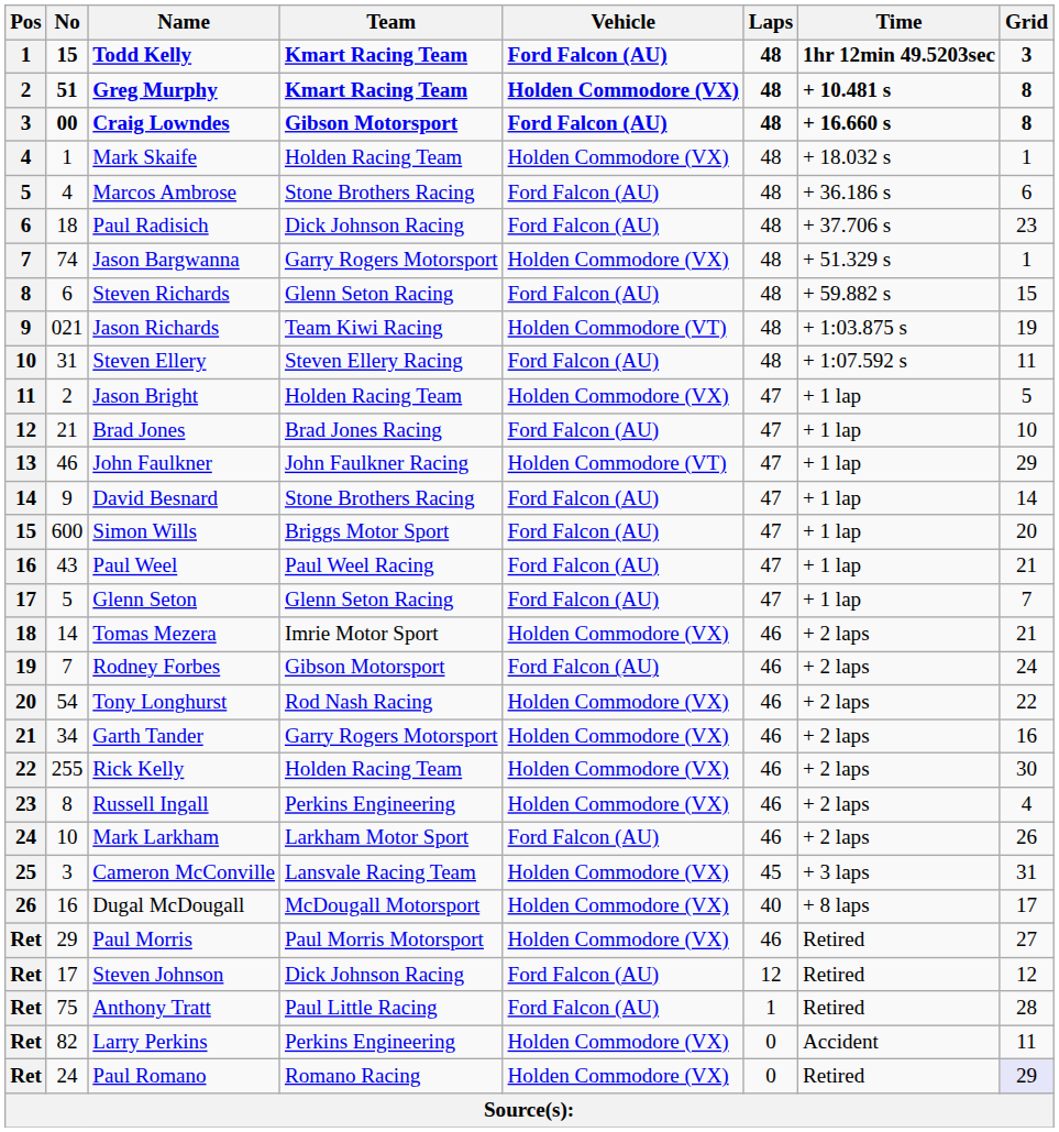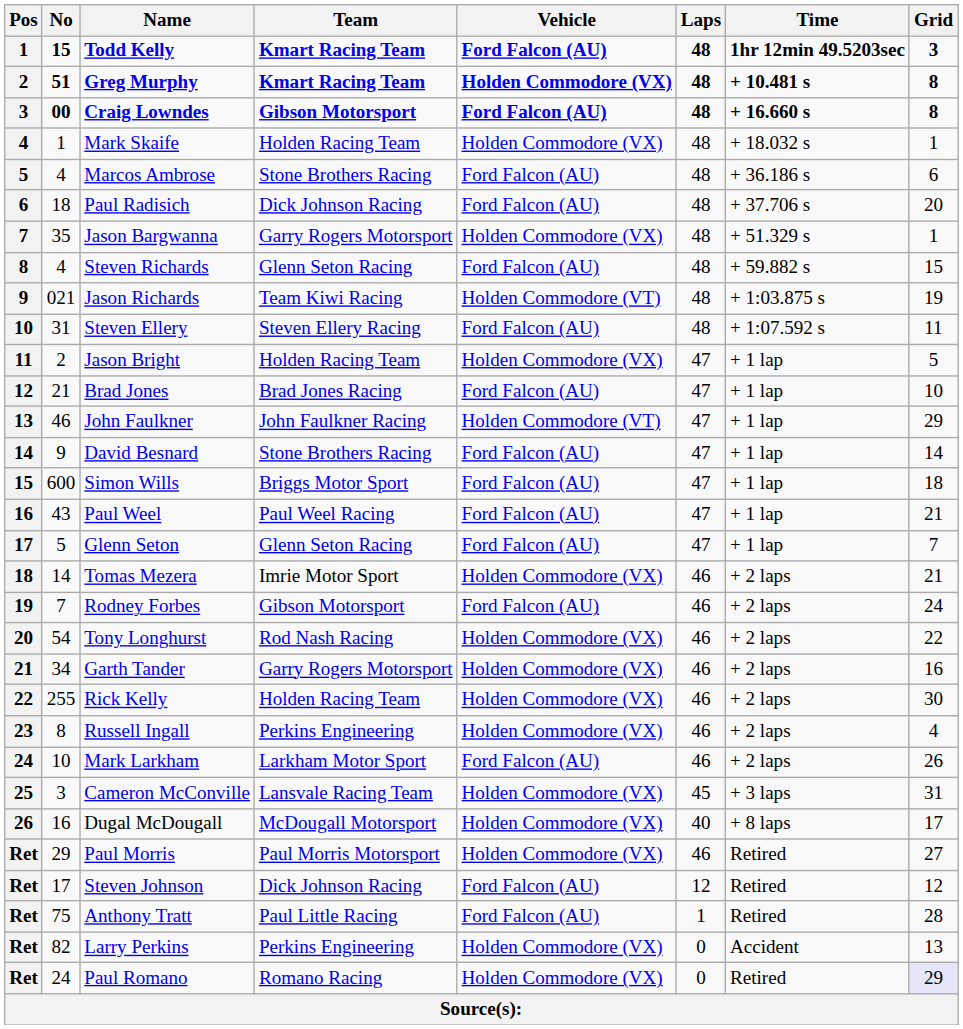 <table class="wikitable" style="font-size: 87%;">
 <tr>
 <th>Pos</th>
 <th>No</th>
 <th>Name</th>
 <th>Team</th>
 <th>Vehicle</th>
 <th>Laps</th>
 <th>Time</th>
 <th>Grid</th>
 </tr>
 <tr>
 <th>1</th>
 <td align=center><strong>15</strong></td>
 <td> <strong><a href='#'>Todd Kelly</a></strong></td>
 <td><strong><a href='#'>Kmart Racing Team</a></strong></td>
 <td><strong><a href='#'>Ford Falcon (AU)</a></strong></td>
 <td align=center><strong>48</strong></td>
 <td><strong>1hr 12min 49.5203sec</strong></td>
 <td align=center><strong>3</strong></td>
 </tr>
 <tr>
 <th>2</th>
 <td align=center><strong>51</strong></td>
 <td> <strong><a href='#'>Greg Murphy</a></strong></td>
 <td><strong><a href='#'>Kmart Racing Team</a></strong></td>
 <td><strong><a href='#'>Holden Commodore (VX)</a></strong></td>
 <td align=center><strong>48</strong></td>
 <td><strong>+ 10.481 s</strong></td>
 <td align=center><strong>8</strong></td>
 </tr>
 <tr>
 <th>3</th>
 <td align=center><strong>00</strong></td>
 <td> <strong><a href='#'>Craig Lowndes</a></strong></td>
 <td><strong><a href='#'>Gibson Motorsport</a></strong></td>
 <td><strong><a href='#'>Ford Falcon (AU)</a></strong></td>
 <td align=center><strong>48</strong></td>
 <td><strong>+ 16.660 s</strong></td>
 <td align=center><strong>8</strong></td>
 </tr>
 <tr>
 <th>4</th>
 <td align=center>1</td>
 <td> <a href='#'>Mark Skaife</a></td>
 <td><a href='#'>Holden Racing Team</a></td>
 <td><a href='#'>Holden Commodore (VX)</a></td>
 <td align=center>48</td>
 <td>+ 18.032 s</td>
 <td align=center>1</td>
 </tr>
 <tr>
 <th>5</th>
 <td align=center>4</td>
 <td> <a href='#'>Marcos Ambrose</a></td>
 <td><a href='#'>Stone Brothers Racing</a></td>
 <td><a href='#'>Ford Falcon (AU)</a></td>
 <td align=center>48</td>
 <td>+ 36.186 s</td>
 <td align=center>6</td>
 </tr>
 <tr>
 <th>6</th>
 <td align=center>18</td>
 <td> <a href='#'>Paul Radisich</a></td>
 <td><a href='#'>Dick Johnson Racing</a></td>
 <td><a href='#'>Ford Falcon (AU)</a></td>
 <td align=center>48</td>
 <td>+ 37.706 s</td>
-<td align=center>23</td>
+<td align=center>20</td>
 </tr>
 <tr>
 <th>7</th>
-<td align=center>74</td>
+<td align=center>35</td>
 <td> <a href='#'>Jason Bargwanna</a></td>
 <td><a href='#'>Garry Rogers Motorsport</a></td>
 <td><a href='#'>Holden Commodore (VX)</a></td>
 <td align=center>48</td>
 <td>+ 51.329 s</td>
 <td align=center>1</td>
 </tr>
 <tr>
 <th>8</th>
-<td align=center>6</td>
+<td align=center>4</td>
 <td> <a href='#'>Steven Richards</a></td>
 <td><a href='#'>Glenn Seton Racing</a></td>
 <td><a href='#'>Ford Falcon (AU)</a></td>
 <td align=center>48</td>
 <td>+ 59.882 s</td>
 <td align=center>15</td>
 </tr>
 <tr>
 <th>9</th>
 <td align=center>021</td>
 <td> <a href='#'>Jason Richards</a></td>
 <td><a href='#'>Team Kiwi Racing</a></td>
 <td><a href='#'>Holden Commodore (VT)</a></td>
 <td align=center>48</td>
 <td>+ 1:03.875 s</td>
 <td align=center>19</td>
 </tr>
 <tr>
 <th>10</th>
 <td align=center>31</td>
 <td> <a href='#'>Steven Ellery</a></td>
 <td><a href='#'>Steven Ellery Racing</a></td>
 <td><a href='#'>Ford Falcon (AU)</a></td>
 <td align=center>48</td>
 <td>+ 1:07.592 s</td>
 <td align=center>11</td>
 </tr>
 <tr>
 <th>11</th>
 <td align=center>2</td>
 <td> <a href='#'>Jason Bright</a></td>
 <td><a href='#'>Holden Racing Team</a></td>
 <td><a href='#'>Holden Commodore (VX)</a></td>
 <td align=center>47</td>
 <td>+ 1 lap</td>
 <td align=center>5</td>
 </tr>
 <tr>
 <th>12</th>
 <td align=center>21</td>
 <td> <a href='#'>Brad Jones</a></td>
 <td><a href='#'>Brad Jones Racing</a></td>
 <td><a href='#'>Ford Falcon (AU)</a></td>
 <td align=center>47</td>
 <td>+ 1 lap</td>
 <td align=center>10</td>
 </tr>
 <tr>
 <th>13</th>
 <td align=center>46</td>
 <td> <a href='#'>John Faulkner</a></td>
 <td><a href='#'>John Faulkner Racing</a></td>
 <td><a href='#'>Holden Commodore (VT)</a></td>
 <td align=center>47</td>
 <td>+ 1 lap</td>
 <td align=center>29</td>
 </tr>
 <tr>
 <th>14</th>
 <td align=center>9</td>
 <td> <a href='#'>David Besnard</a></td>
 <td><a href='#'>Stone Brothers Racing</a></td>
 <td><a href='#'>Ford Falcon (AU)</a></td>
 <td align=center>47</td>
 <td>+ 1 lap</td>
 <td align=center>14</td>
 </tr>
 <tr>
 <th>15</th>
 <td align=center>600</td>
 <td> <a href='#'>Simon Wills</a></td>
 <td><a href='#'>Briggs Motor Sport</a></td>
 <td><a href='#'>Ford Falcon (AU)</a></td>
 <td align=center>47</td>
 <td>+ 1 lap</td>
-<td align=center>20</td>
+<td align=center>18</td>
 </tr>
 <tr>
 <th>16</th>
 <td align=center>43</td>
 <td> <a href='#'>Paul Weel</a></td>
 <td><a href='#'>Paul Weel Racing</a></td>
 <td><a href='#'>Ford Falcon (AU)</a></td>
 <td align=center>47</td>
 <td>+ 1 lap</td>
 <td align=center>21</td>
 </tr>
 <tr>
 <th>17</th>
 <td align=center>5</td>
 <td> <a href='#'>Glenn Seton</a></td>
 <td><a href='#'>Glenn Seton Racing</a></td>
 <td><a href='#'>Ford Falcon (AU)</a></td>
 <td align=center>47</td>
 <td>+ 1 lap</td>
 <td align=center>7</td>
 </tr>
 <tr>
 <th>18</th>
 <td align=center>14</td>
 <td> <a href='#'>Tomas Mezera</a></td>
 <td>Imrie Motor Sport</td>
 <td><a href='#'>Holden Commodore (VX)</a></td>
 <td align=center>46</td>
 <td>+ 2 laps</td>
 <td align=center>21</td>
 </tr>
 <tr>
 <th>19</th>
 <td align=center>7</td>
 <td> <a href='#'>Rodney Forbes</a></td>
 <td><a href='#'>Gibson Motorsport</a></td>
 <td><a href='#'>Ford Falcon (AU)</a></td>
 <td align=center>46</td>
 <td>+ 2 laps</td>
 <td align=center>24</td>
 </tr>
 <tr>
 <th>20</th>
 <td align=center>54</td>
 <td> <a href='#'>Tony Longhurst</a></td>
 <td><a href='#'>Rod Nash Racing</a></td>
 <td><a href='#'>Holden Commodore (VX)</a></td>
 <td align=center>46</td>
 <td>+ 2 laps</td>
 <td align=center>22</td>
 </tr>
 <tr>
 <th>21</th>
 <td align=center>34</td>
 <td> <a href='#'>Garth Tander</a></td>
 <td><a href='#'>Garry Rogers Motorsport</a></td>
 <td><a href='#'>Holden Commodore (VX)</a></td>
 <td align=center>46</td>
 <td>+ 2 laps</td>
 <td align=center>16</td>
 </tr>
 <tr>
 <th>22</th>
 <td align=center>255</td>
 <td> <a href='#'>Rick Kelly</a></td>
 <td><a href='#'>Holden Racing Team</a></td>
 <td><a href='#'>Holden Commodore (VX)</a></td>
 <td align=center>46</td>
 <td>+ 2 laps</td>
 <td align=center>30</td>
 </tr>
 <tr>
 <th>23</th>
 <td align=center>8</td>
 <td> <a href='#'>Russell Ingall</a></td>
 <td><a href='#'>Perkins Engineering</a></td>
 <td><a href='#'>Holden Commodore (VX)</a></td>
 <td align=center>46</td>
 <td>+ 2 laps</td>
 <td align=center>4</td>
 </tr>
 <tr>
 <th>24</th>
 <td align=center>10</td>
 <td> <a href='#'>Mark Larkham</a></td>
 <td><a href='#'>Larkham Motor Sport</a></td>
 <td><a href='#'>Ford Falcon (AU)</a></td>
 <td align=center>46</td>
 <td>+ 2 laps</td>
 <td align=center>26</td>
 </tr>
 <tr>
 <th>25</th>
 <td align=center>3</td>
 <td> <a href='#'>Cameron McConville</a></td>
 <td><a href='#'>Lansvale Racing Team</a></td>
 <td><a href='#'>Holden Commodore (VX)</a></td>
 <td align=center>45</td>
 <td>+ 3 laps</td>
 <td align=center>31</td>
 </tr>
 <tr>
 <th>26</th>
 <td align=center>16</td>
 <td> Dugal McDougall</td>
 <td><a href='#'>McDougall Motorsport</a></td>
 <td><a href='#'>Holden Commodore (VX)</a></td>
 <td align=center>40</td>
 <td>+ 8 laps</td>
 <td align=center>17</td>
 </tr>
 <tr>
 <th>Ret</th>
 <td align=center>29</td>
 <td> <a href='#'>Paul Morris</a></td>
 <td><a href='#'>Paul Morris Motorsport</a></td>
 <td><a href='#'>Holden Commodore (VX)</a></td>
 <td align=center>46</td>
 <td>Retired</td>
 <td align=center>27</td>
 </tr>
 <tr>
 <th>Ret</th>
 <td align=center>17</td>
 <td> <a href='#'>Steven Johnson</a></td>
 <td><a href='#'>Dick Johnson Racing</a></td>
 <td><a href='#'>Ford Falcon (AU)</a></td>
 <td align=center>12</td>
 <td>Retired</td>
 <td align=center>12</td>
 </tr>
 <tr>
 <th>Ret</th>
 <td align=center>75</td>
 <td> <a href='#'>Anthony Tratt</a></td>
 <td><a href='#'>Paul Little Racing</a></td>
 <td><a href='#'>Ford Falcon (AU)</a></td>
 <td align=center>1</td>
 <td>Retired</td>
 <td align=center>28</td>
 </tr>
 <tr>
 <th>Ret</th>
 <td align=center>82</td>
 <td> <a href='#'>Larry Perkins</a></td>
 <td><a href='#'>Perkins Engineering</a></td>
 <td><a href='#'>Holden Commodore (VX)</a></td>
 <td align=center>0</td>
 <td>Accident</td>
-<td align=center>11</td>
+<td align=center>13</td>
 </tr>
 <tr>
 <th>Ret</th>
 <td align=center>24</td>
 <td> <a href='#'>Paul Romano</a></td>
 <td><a href='#'>Romano Racing</a></td>
 <td><a href='#'>Holden Commodore (VX)</a></td>
 <td align=center>0</td>
 <td>Retired</td>
 <td align=center style="background: lavender;">29</td>
 </tr>
 <tr>
 <th colspan=8>Source(s):</th>
 </tr>
 <tr>
 </tr>
 </table>
